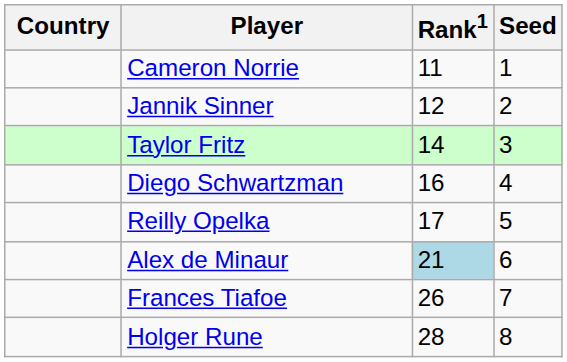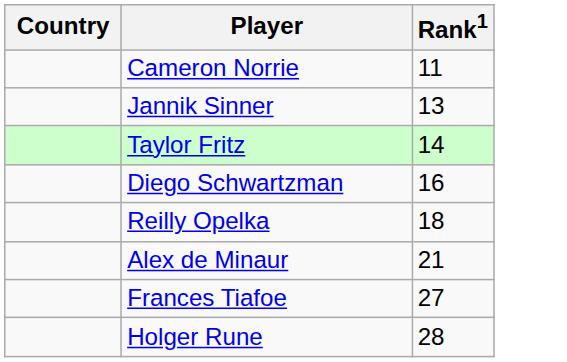 <table class="wikitable" border="1">
 <tr>
 <th width="70">Country</th>
 <th width="185">Player</th>
 <th>Rank<sup>1</sup></th>
-<th>Seed</th>
 </tr>
 <tr>
 <td></td>
 <td><a href='#'>Cameron Norrie</a></td>
 <td>11</td>
-<td>1</td>
 </tr>
 <tr>
 <td></td>
 <td><a href='#'>Jannik Sinner</a></td>
-<td>12</td>
-<td>2</td>
+<td>13</td>
 </tr>
 <tr bgcolor=#cfc>
 <td></td>
 <td><a href='#'>Taylor Fritz</a></td>
 <td>14</td>
-<td>3</td>
 </tr>
 <tr>
 <td></td>
 <td><a href='#'>Diego Schwartzman</a></td>
 <td>16</td>
-<td>4</td>
 </tr>
 <tr>
 <td></td>
 <td><a href='#'>Reilly Opelka</a></td>
-<td>17</td>
-<td>5</td>
+<td>18</td>
 </tr>
 <tr>
 <td></td>
 <td><a href='#'>Alex de Minaur</a></td>
-<td style="background: lightblue;">21</td>
-<td>6</td>
+<td>21</td>
 </tr>
 <tr>
 <td></td>
 <td><a href='#'>Frances Tiafoe</a></td>
-<td>26</td>
-<td>7</td>
+<td>27</td>
 </tr>
 <tr>
 <td></td>
 <td><a href='#'>Holger Rune</a></td>
 <td>28</td>
-<td>8</td>
 </tr>
 </table>
